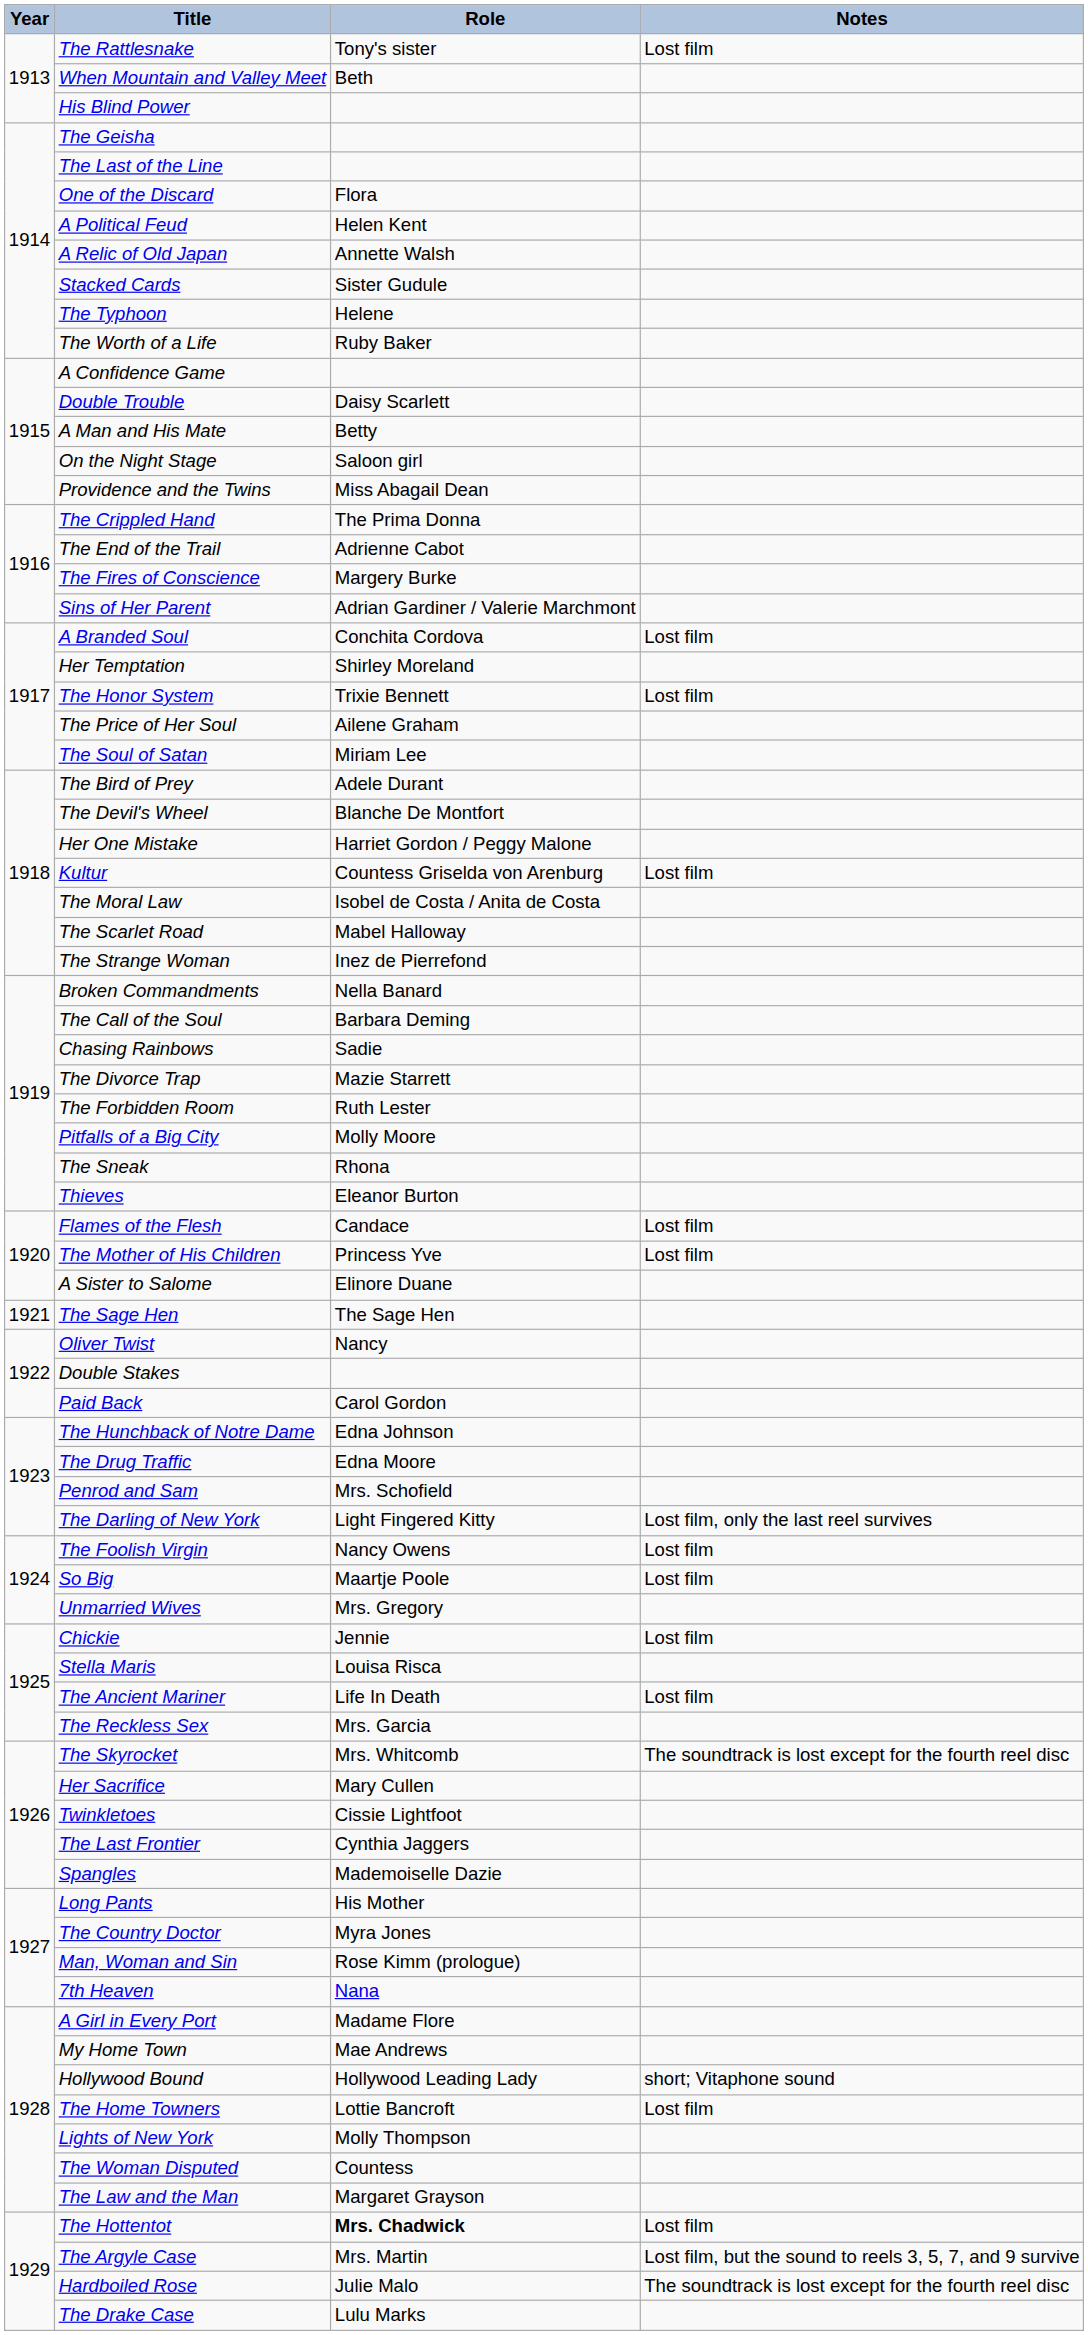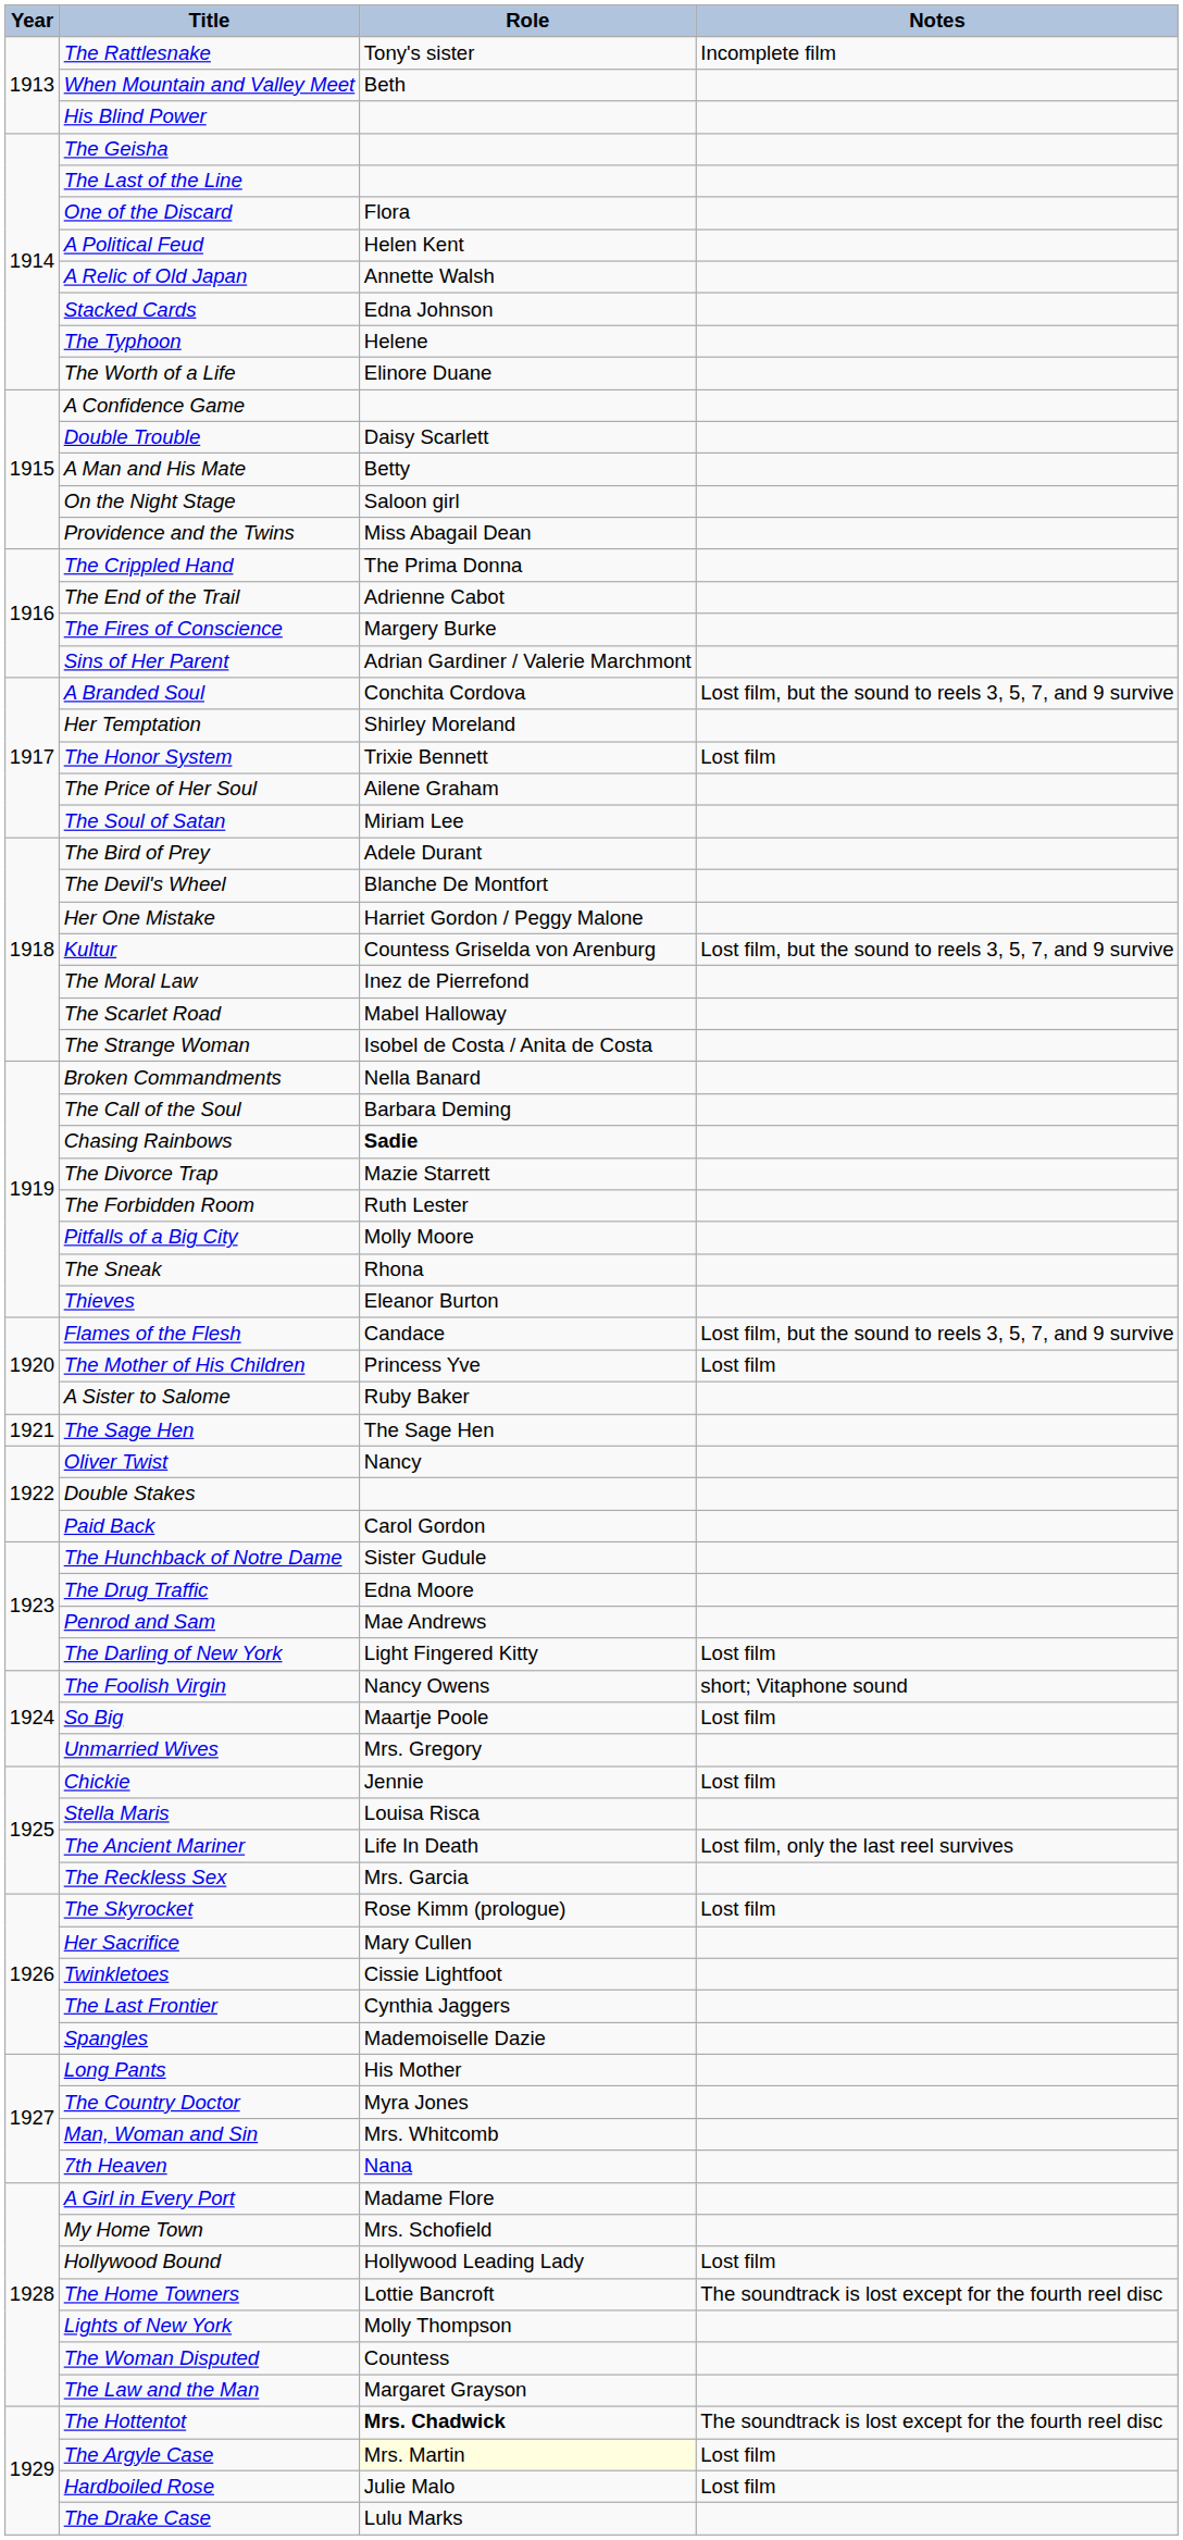 <table class="wikitable">
 <tr>
 <th style="background:#B0C4DE;">Year</th>
 <th style="background:#B0C4DE;">Title</th>
 <th style="background:#B0C4DE;">Role</th>
 <th style="background:#B0C4DE;">Notes</th>
 </tr>
 <tr>
 <td rowspan=3>1913</td>
 <td><em><a href='#'>The Rattlesnake</a></em></td>
 <td>Tony's sister</td>
-<td>Lost film</td>
+<td>Incomplete film</td>
 </tr>
 <tr>
 <td><em><a href='#'>When Mountain and Valley Meet</a></em></td>
 <td>Beth</td>
 <td></td>
 </tr>
 <tr>
 <td><em><a href='#'>His Blind Power</a></em></td>
 <td></td>
 <td></td>
 </tr>
 <tr>
 <td rowspan=8>1914</td>
 <td><em><a href='#'>The Geisha</a></em></td>
 <td></td>
 <td></td>
 </tr>
 <tr>
 <td><em><a href='#'>The Last of the Line</a></em></td>
 <td></td>
 <td></td>
 </tr>
 <tr>
 <td><em><a href='#'>One of the Discard</a></em></td>
 <td>Flora</td>
 <td></td>
 </tr>
 <tr>
 <td><em><a href='#'>A Political Feud</a></em></td>
 <td>Helen Kent</td>
 <td></td>
 </tr>
 <tr>
 <td><em><a href='#'>A Relic of Old Japan</a></em></td>
 <td>Annette Walsh</td>
 <td></td>
 </tr>
 <tr>
 <td><em><a href='#'>Stacked Cards</a></em></td>
-<td>Sister Gudule</td>
+<td>Edna Johnson</td>
 <td></td>
 </tr>
 <tr>
 <td><em><a href='#'>The Typhoon</a></em></td>
 <td>Helene</td>
 <td></td>
 </tr>
 <tr>
 <td><em>The Worth of a Life</em></td>
-<td>Ruby Baker</td>
+<td>Elinore Duane</td>
 <td></td>
 </tr>
 <tr>
 <td rowspan=5>1915</td>
 <td><em>A Confidence Game</em></td>
 <td></td>
 <td></td>
 </tr>
 <tr>
 <td><em><a href='#'>Double Trouble</a></em></td>
 <td>Daisy Scarlett</td>
 <td></td>
 </tr>
 <tr>
 <td><em>A Man and His Mate</em></td>
 <td>Betty</td>
 <td></td>
 </tr>
 <tr>
 <td><em>On the Night Stage</em></td>
 <td>Saloon girl</td>
 <td></td>
 </tr>
 <tr>
 <td><em>Providence and the Twins</em></td>
 <td>Miss Abagail Dean</td>
 <td></td>
 </tr>
 <tr>
 <td rowspan=4>1916</td>
 <td><em><a href='#'>The Crippled Hand</a></em></td>
 <td>The Prima Donna</td>
 <td></td>
 </tr>
 <tr>
 <td><em>The End of the Trail</em></td>
 <td>Adrienne Cabot</td>
 <td></td>
 </tr>
 <tr>
 <td><em><a href='#'>The Fires of Conscience</a></em></td>
 <td>Margery Burke</td>
 <td></td>
 </tr>
 <tr>
 <td><em><a href='#'>Sins of Her Parent</a></em></td>
 <td>Adrian Gardiner / Valerie Marchmont</td>
 <td></td>
 </tr>
 <tr>
 <td rowspan=5>1917</td>
 <td><em><a href='#'>A Branded Soul</a></em></td>
 <td>Conchita Cordova</td>
-<td>Lost film</td>
+<td>Lost film, but the sound to reels 3, 5, 7, and 9 survive</td>
 </tr>
 <tr>
 <td><em>Her Temptation</em></td>
 <td>Shirley Moreland</td>
 <td></td>
 </tr>
 <tr>
 <td><em><a href='#'>The Honor System</a></em></td>
 <td>Trixie Bennett</td>
 <td>Lost film</td>
 </tr>
 <tr>
 <td><em>The Price of Her Soul</em></td>
 <td>Ailene Graham</td>
 <td></td>
 </tr>
 <tr>
 <td><em><a href='#'>The Soul of Satan</a></em></td>
 <td>Miriam Lee</td>
 <td></td>
 </tr>
 <tr>
 <td rowspan=7>1918</td>
 <td><em>The Bird of Prey</em></td>
 <td>Adele Durant</td>
 <td></td>
 </tr>
 <tr>
 <td><em>The Devil's Wheel</em></td>
 <td>Blanche De Montfort</td>
 </tr>
 <tr>
 <td><em>Her One Mistake</em></td>
 <td>Harriet Gordon / Peggy Malone</td>
 <td></td>
 </tr>
 <tr>
 <td><em><a href='#'>Kultur</a></em></td>
 <td>Countess Griselda von Arenburg</td>
-<td>Lost film</td>
+<td>Lost film, but the sound to reels 3, 5, 7, and 9 survive</td>
 </tr>
 <tr>
 <td><em>The Moral Law</em></td>
-<td>Isobel de Costa / Anita de Costa</td>
+<td>Inez de Pierrefond</td>
 <td></td>
 </tr>
 <tr>
 <td><em>The Scarlet Road</em></td>
 <td>Mabel Halloway</td>
 <td></td>
 </tr>
 <tr>
 <td><em>The Strange Woman</em></td>
-<td>Inez de Pierrefond</td>
+<td>Isobel de Costa / Anita de Costa</td>
 <td></td>
 </tr>
 <tr>
 <td rowspan=8>1919</td>
 <td><em>Broken Commandments</em></td>
 <td>Nella Banard</td>
 <td></td>
 </tr>
 <tr>
 <td><em>The Call of the Soul</em></td>
 <td>Barbara Deming</td>
 <td></td>
 </tr>
 <tr>
 <td><em>Chasing Rainbows</em></td>
-<td>Sadie</td>
+<td><strong>Sadie</strong></td>
 <td></td>
 </tr>
 <tr>
 <td><em>The Divorce Trap</em></td>
 <td>Mazie Starrett</td>
 <td></td>
 </tr>
 <tr>
 <td><em>The Forbidden Room</em></td>
 <td>Ruth Lester</td>
 <td></td>
 </tr>
 <tr>
 <td><em><a href='#'>Pitfalls of a Big City</a></em></td>
 <td>Molly Moore</td>
 <td></td>
 </tr>
 <tr>
 <td><em>The Sneak</em></td>
 <td>Rhona</td>
 <td></td>
 </tr>
 <tr>
 <td><em><a href='#'>Thieves</a></em></td>
 <td>Eleanor Burton</td>
 <td></td>
 </tr>
 <tr>
 <td rowspan=3>1920</td>
 <td><em><a href='#'>Flames of the Flesh</a></em></td>
 <td>Candace</td>
-<td>Lost film</td>
+<td>Lost film, but the sound to reels 3, 5, 7, and 9 survive</td>
 </tr>
 <tr>
 <td><em><a href='#'>The Mother of His Children</a></em></td>
 <td>Princess Yve</td>
 <td>Lost film</td>
 </tr>
 <tr>
 <td><em>A Sister to Salome</em></td>
-<td>Elinore Duane</td>
+<td>Ruby Baker</td>
 <td></td>
 </tr>
 <tr>
 <td>1921</td>
 <td><em><a href='#'>The Sage Hen</a></em></td>
 <td>The Sage Hen</td>
 <td></td>
 </tr>
 <tr>
 <td rowspan=3>1922</td>
 <td><em><a href='#'>Oliver Twist</a></em></td>
 <td>Nancy</td>
 <td></td>
 </tr>
 <tr>
 <td><em>Double Stakes</em></td>
 <td></td>
 <td></td>
 </tr>
 <tr>
 <td><em><a href='#'>Paid Back</a></em></td>
 <td>Carol Gordon</td>
 <td></td>
 </tr>
 <tr>
 <td rowspan=4>1923</td>
 <td><em><a href='#'>The Hunchback of Notre Dame</a></em></td>
-<td>Edna Johnson</td>
+<td>Sister Gudule</td>
 <td></td>
 </tr>
 <tr>
 <td><em><a href='#'>The Drug Traffic</a></em></td>
 <td>Edna Moore</td>
 <td></td>
 </tr>
 <tr>
 <td><em><a href='#'>Penrod and Sam</a></em></td>
-<td>Mrs. Schofield</td>
+<td>Mae Andrews</td>
 <td></td>
 </tr>
 <tr>
 <td><em><a href='#'>The Darling of New York</a></em></td>
 <td>Light Fingered Kitty</td>
-<td>Lost film, only the last reel survives</td>
+<td>Lost film</td>
 </tr>
 <tr>
 <td rowspan=3>1924</td>
 <td><em><a href='#'>The Foolish Virgin</a></em></td>
 <td>Nancy Owens</td>
-<td>Lost film</td>
+<td>short; Vitaphone sound</td>
 </tr>
 <tr>
 <td><em><a href='#'>So Big</a></em></td>
 <td>Maartje Poole</td>
 <td>Lost film</td>
 </tr>
 <tr>
 <td><em><a href='#'>Unmarried Wives</a></em></td>
 <td>Mrs. Gregory</td>
 <td></td>
 </tr>
 <tr>
 <td rowspan=4>1925</td>
 <td><em><a href='#'>Chickie</a></em></td>
 <td>Jennie</td>
 <td>Lost film</td>
 </tr>
 <tr>
 <td><em><a href='#'>Stella Maris</a></em></td>
 <td>Louisa Risca</td>
 <td></td>
 </tr>
 <tr>
 <td><em><a href='#'>The Ancient Mariner</a></em></td>
 <td>Life In Death</td>
-<td>Lost film</td>
+<td>Lost film, only the last reel survives</td>
 </tr>
 <tr>
 <td><em><a href='#'>The Reckless Sex</a></em></td>
 <td>Mrs. Garcia</td>
 <td></td>
 </tr>
 <tr>
 <td rowspan=5>1926</td>
 <td><em><a href='#'>The Skyrocket</a></em></td>
-<td>Mrs. Whitcomb</td>
-<td>The soundtrack is lost except for the fourth reel disc</td>
+<td>Rose Kimm (prologue)</td>
+<td>Lost film</td>
 </tr>
 <tr>
 <td><em><a href='#'>Her Sacrifice</a></em></td>
 <td>Mary Cullen</td>
 <td></td>
 </tr>
 <tr>
 <td><em><a href='#'>Twinkletoes</a> </em></td>
 <td>Cissie Lightfoot</td>
 <td></td>
 </tr>
 <tr>
 <td><em><a href='#'>The Last Frontier</a></em></td>
 <td>Cynthia Jaggers</td>
 <td></td>
 </tr>
 <tr>
 <td><em><a href='#'>Spangles</a></em></td>
 <td>Mademoiselle Dazie</td>
 <td></td>
 </tr>
 <tr>
 <td rowspan=4>1927</td>
 <td><em><a href='#'>Long Pants</a></em></td>
 <td>His Mother</td>
 <td></td>
 </tr>
 <tr>
 <td><em><a href='#'>The Country Doctor</a></em></td>
 <td>Myra Jones</td>
 <td></td>
 </tr>
 <tr>
 <td><em><a href='#'>Man, Woman and Sin</a></em></td>
-<td>Rose Kimm (prologue)</td>
+<td>Mrs. Whitcomb</td>
 <td></td>
 </tr>
 <tr>
 <td><em><a href='#'>7th Heaven</a></em></td>
 <td><a href='#'>Nana</a></td>
 <td></td>
 </tr>
 <tr>
 <td rowspan=7>1928</td>
 <td><em><a href='#'>A Girl in Every Port</a></em></td>
 <td>Madame Flore</td>
 <td></td>
 </tr>
 <tr>
 <td><em>My Home Town</em></td>
-<td>Mae Andrews</td>
+<td>Mrs. Schofield</td>
 <td></td>
 </tr>
 <tr>
 <td><em>Hollywood Bound</em></td>
 <td>Hollywood Leading Lady</td>
-<td>short; Vitaphone sound</td>
+<td>Lost film</td>
 </tr>
 <tr>
 <td><em><a href='#'>The Home Towners</a></em></td>
 <td>Lottie Bancroft</td>
-<td>Lost film</td>
+<td>The soundtrack is lost except for the fourth reel disc</td>
 </tr>
 <tr>
 <td><em><a href='#'>Lights of New York</a></em></td>
 <td>Molly Thompson</td>
 <td></td>
 </tr>
 <tr>
 <td><em><a href='#'>The Woman Disputed</a></em></td>
 <td>Countess</td>
 <td></td>
 </tr>
 <tr>
 <td><em><a href='#'>The Law and the Man</a></em></td>
 <td>Margaret Grayson</td>
 <td></td>
 </tr>
 <tr>
 <td rowspan=4>1929</td>
 <td><em><a href='#'>The Hottentot</a></em></td>
 <td><strong>Mrs. Chadwick</strong></td>
-<td>Lost film</td>
+<td>The soundtrack is lost except for the fourth reel disc</td>
 </tr>
 <tr>
 <td><em><a href='#'>The Argyle Case</a></em></td>
-<td>Mrs. Martin</td>
-<td>Lost film, but the sound to reels 3, 5, 7, and 9 survive</td>
+<td style="background: lightyellow;">Mrs. Martin</td>
+<td>Lost film</td>
 </tr>
 <tr>
 <td><em><a href='#'>Hardboiled Rose</a></em></td>
 <td>Julie Malo</td>
-<td>The soundtrack is lost except for the fourth reel disc</td>
+<td>Lost film</td>
 </tr>
 <tr>
 <td><em><a href='#'>The Drake Case</a></em></td>
 <td>Lulu Marks</td>
 <td></td>
 </tr>
 </table>
